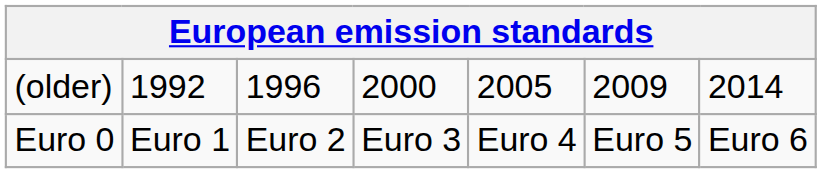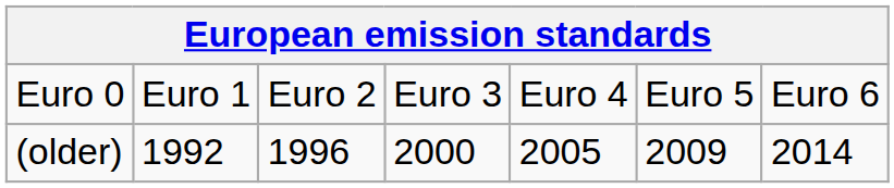 <table class="wikitable" style="float:right;">
 <tr>
 <th colspan="7"><a href='#'>European emission standards</a></th>
+</tr>
+<tr>
+<td>Euro 0</td>
+<td>Euro 1</td>
+<td>Euro 2</td>
+<td>Euro 3</td>
+<td>Euro 4</td>
+<td>Euro 5</td>
+<td>Euro 6</td>
 </tr>
 <tr>
 <td>(older)</td>
 <td>1992</td>
 <td>1996</td>
 <td>2000</td>
 <td>2005</td>
 <td>2009</td>
 <td>2014</td>
 </tr>
-<tr>
-<td>Euro 0</td>
-<td>Euro 1</td>
-<td>Euro 2</td>
-<td>Euro 3</td>
-<td>Euro 4</td>
-<td>Euro 5</td>
-<td>Euro 6</td>
-</tr>
 </table>
